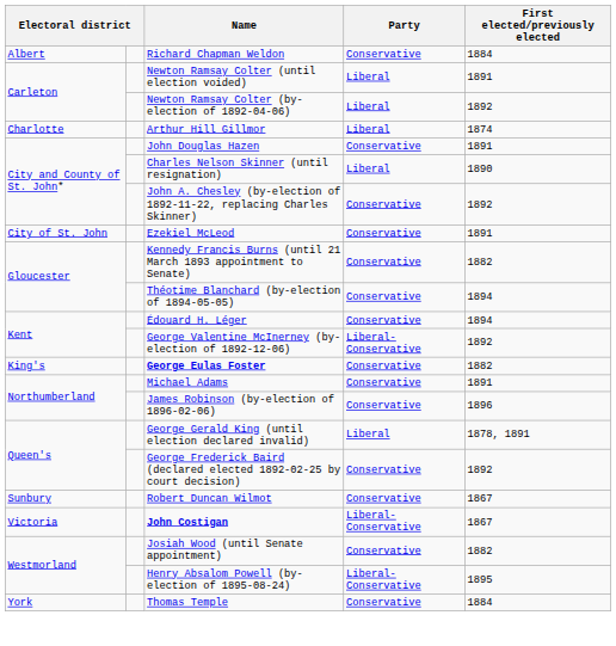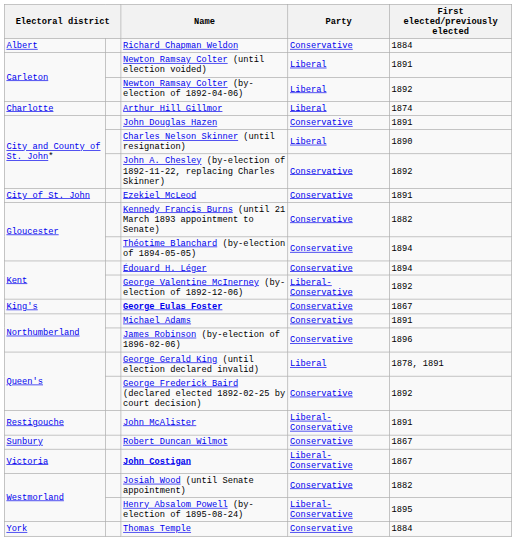 <table class="wikitable" style="width:60%;">
 <tr>
 <th colspan="2" style="width:23%;">Electoral district</th>
 <th>Name</th>
 <th width=20%>Party</th>
 <th>First elected/previously elected</th>
 </tr>
 <tr>
 <td width=20%><a href='#'>Albert</a></td>
 <td></td>
 <td><a href='#'>Richard Chapman Weldon</a></td>
 <td><a href='#'>Conservative</a></td>
 <td>1884</td>
 </tr>
 <tr>
 <td rowspan=2><a href='#'>Carleton</a></td>
 <td></td>
 <td><a href='#'>Newton Ramsay Colter</a> (until election voided)</td>
 <td><a href='#'>Liberal</a></td>
 <td>1891</td>
 </tr>
 <tr>
 <td></td>
 <td><a href='#'>Newton Ramsay Colter</a> (by-election of 1892-04-06)</td>
 <td><a href='#'>Liberal</a></td>
 <td>1892</td>
 </tr>
 <tr>
 <td><a href='#'>Charlotte</a></td>
 <td></td>
 <td><a href='#'>Arthur Hill Gillmor</a></td>
 <td><a href='#'>Liberal</a></td>
 <td>1874</td>
 </tr>
 <tr>
 <td rowspan=3><a href='#'>City and County of St. John</a>*</td>
 <td></td>
 <td><a href='#'>John Douglas Hazen</a></td>
 <td><a href='#'>Conservative</a></td>
 <td>1891</td>
 </tr>
 <tr>
 <td></td>
 <td><a href='#'>Charles Nelson Skinner</a> (until resignation)</td>
 <td><a href='#'>Liberal</a></td>
 <td>1890</td>
 </tr>
 <tr>
 <td></td>
 <td><a href='#'>John A. Chesley</a> (by-election of 1892-11-22, replacing Charles Skinner)</td>
 <td><a href='#'>Conservative</a></td>
 <td>1892</td>
 </tr>
 <tr>
 <td><a href='#'>City of St. John</a></td>
 <td></td>
 <td><a href='#'>Ezekiel McLeod</a></td>
 <td><a href='#'>Conservative</a></td>
 <td>1891</td>
 </tr>
 <tr>
 <td rowspan=2><a href='#'>Gloucester</a></td>
 <td></td>
 <td><a href='#'>Kennedy Francis Burns</a> (until 21 March 1893 appointment to Senate)</td>
 <td><a href='#'>Conservative</a></td>
 <td>1882</td>
 </tr>
 <tr>
 <td></td>
 <td><a href='#'>Théotime Blanchard</a> (by-election of 1894-05-05)</td>
 <td><a href='#'>Conservative</a></td>
 <td>1894</td>
 </tr>
 <tr>
 <td rowspan=2><a href='#'>Kent</a></td>
 <td></td>
 <td><a href='#'>Édouard H. Léger</a></td>
 <td><a href='#'>Conservative</a></td>
 <td>1894</td>
 </tr>
 <tr>
 <td></td>
 <td><a href='#'>George Valentine McInerney</a> (by-election of 1892-12-06)</td>
 <td><a href='#'>Liberal-Conservative</a></td>
 <td>1892</td>
 </tr>
 <tr>
 <td><a href='#'>King's</a></td>
 <td></td>
 <td><strong><a href='#'>George Eulas Foster</a></strong></td>
 <td><a href='#'>Conservative</a></td>
-<td>1882</td>
+<td>1867</td>
 </tr>
 <tr>
 <td rowspan=2><a href='#'>Northumberland</a></td>
 <td></td>
 <td><a href='#'>Michael Adams</a></td>
 <td><a href='#'>Conservative</a></td>
 <td>1891</td>
 </tr>
 <tr>
 <td></td>
 <td><a href='#'>James Robinson</a> (by-election of 1896-02-06)</td>
 <td><a href='#'>Conservative</a></td>
 <td>1896</td>
 </tr>
 <tr>
 <td rowspan=2><a href='#'>Queen's</a></td>
 <td></td>
 <td><a href='#'>George Gerald King</a> (until election declared invalid)</td>
 <td><a href='#'>Liberal</a></td>
 <td>1878, 1891</td>
 </tr>
 <tr>
 <td></td>
 <td><a href='#'>George Frederick Baird</a> (declared elected 1892-02-25 by court decision)</td>
 <td><a href='#'>Conservative</a></td>
 <td>1892</td>
+</tr>
+<tr>
+<td><a href='#'>Restigouche</a></td>
+<td></td>
+<td><a href='#'>John McAlister</a></td>
+<td><a href='#'>Liberal-Conservative</a></td>
+<td>1891</td>
 </tr>
 <tr>
 <td><a href='#'>Sunbury</a></td>
 <td></td>
 <td><a href='#'>Robert Duncan Wilmot</a></td>
 <td><a href='#'>Conservative</a></td>
 <td>1867</td>
 </tr>
 <tr>
 <td><a href='#'>Victoria</a></td>
 <td></td>
 <td><strong><a href='#'>John Costigan</a></strong></td>
 <td><a href='#'>Liberal-Conservative</a></td>
 <td>1867</td>
 </tr>
 <tr>
 <td rowspan=2><a href='#'>Westmorland</a></td>
 <td></td>
 <td><a href='#'>Josiah Wood</a> (until Senate appointment)</td>
 <td><a href='#'>Conservative</a></td>
 <td>1882</td>
 </tr>
 <tr>
 <td></td>
 <td><a href='#'>Henry Absalom Powell</a> (by-election of 1895-08-24)</td>
 <td><a href='#'>Liberal-Conservative</a></td>
 <td>1895</td>
 </tr>
 <tr>
 <td><a href='#'>York</a></td>
 <td></td>
 <td><a href='#'>Thomas Temple</a></td>
 <td><a href='#'>Conservative</a></td>
 <td>1884</td>
 </tr>
 </table>
